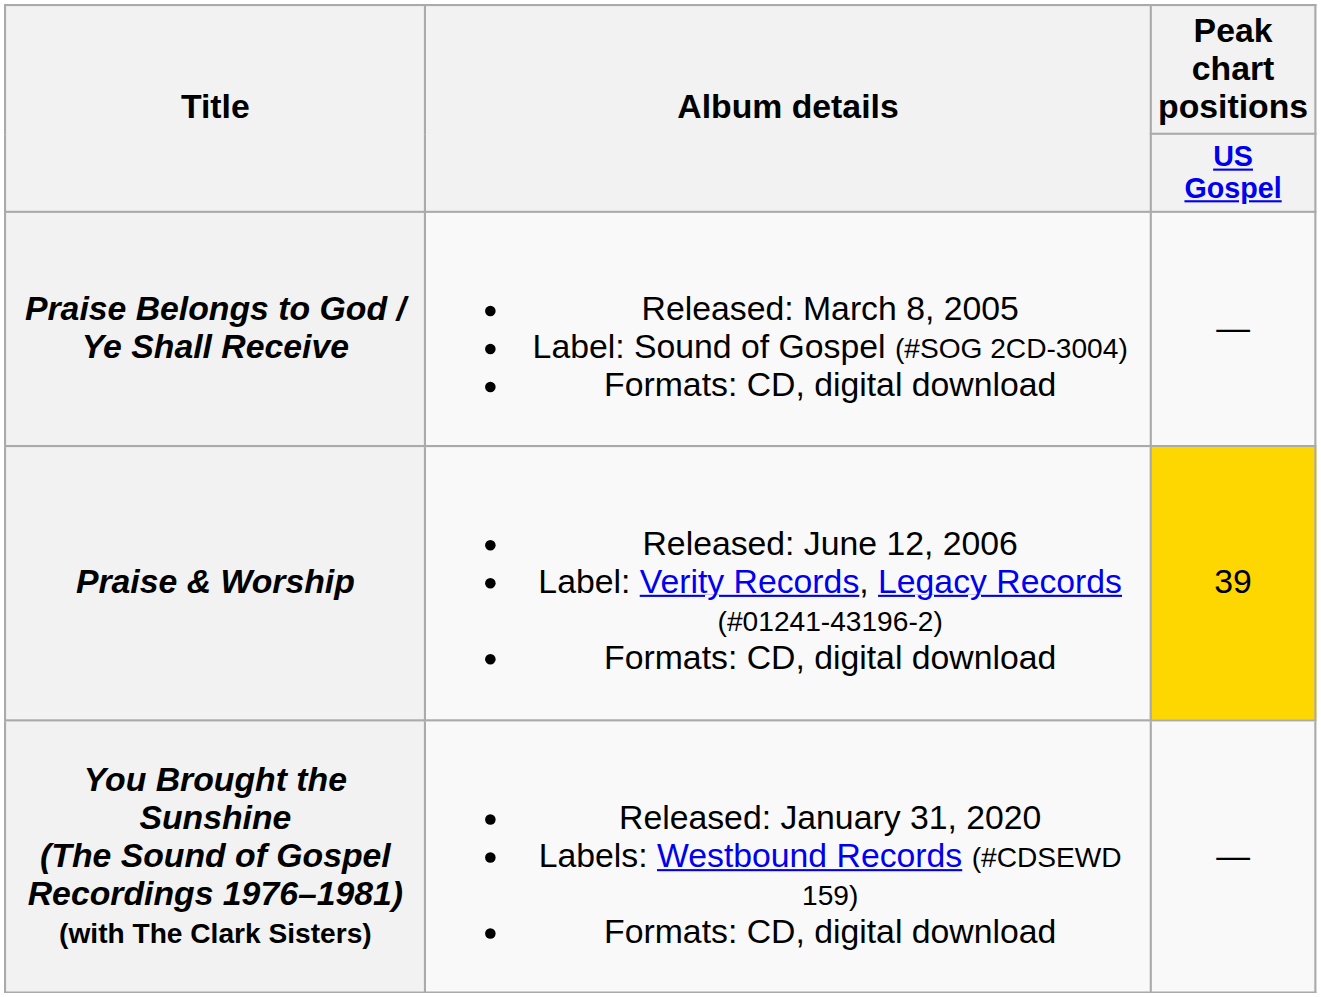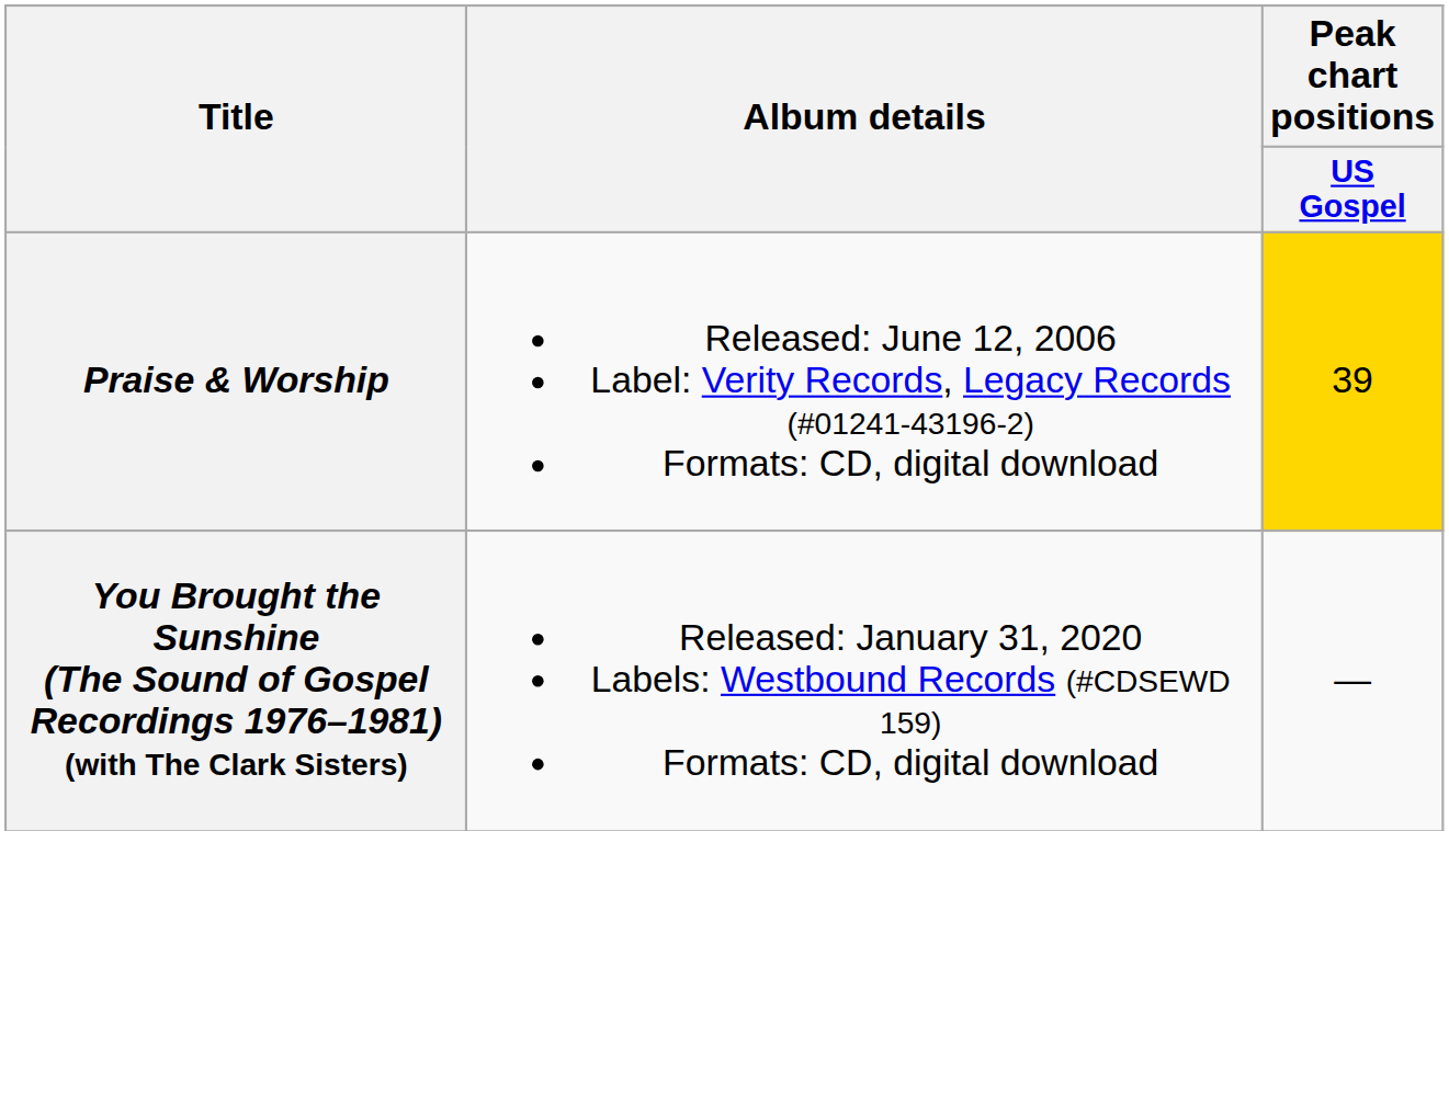 <table class="wikitable plainrowheaders" style="text-align:center;" border="1">
 <tr>
 <th scope="col" rowspan="2" style="width:12em;">Title</th>
 <th scope="col" rowspan="2" style="width:21em;">Album details</th>
 <th scope="col" colspan="1" style="width:1em;">Peak chart positions</th>
 </tr>
 <tr>
 <th scope="col" style="width:4em;font-size:85%;"><a href='#'>US<br>Gospel</a><br></th>
-</tr>
-<tr>
-<th scope="row"><em>Praise Belongs to God / Ye Shall Receive</em></th>
-<td><br><ul><li>Released: March 8, 2005</li><li>Label: Sound of Gospel <small>(#SOG 2CD-3004)</small></li><li>Formats: CD, digital download</li></ul></td>
-<td>—</td>
 </tr>
 <tr>
 <th scope="row"><em>Praise & Worship</em></th>
 <td><br><ul><li>Released: June 12, 2006</li><li>Label: <a href='#'>Verity Records</a>, <a href='#'>Legacy Records</a> <small>(#01241-43196-2)</small></li><li>Formats: CD, digital download</li></ul></td>
 <td style="background: gold;">39</td>
 </tr>
 <tr>
 <th scope="row"><em>You Brought the Sunshine <br>(The Sound of Gospel Recordings 1976–1981)</em> <br><small>(with The Clark Sisters)</small></th>
 <td><br><ul><li>Released: January 31, 2020</li><li>Labels: <a href='#'>Westbound Records</a> <small>(#CDSEWD 159)</small></li><li>Formats: CD, digital download</li></ul></td>
 <td>—</td>
 </tr>
 </table>
